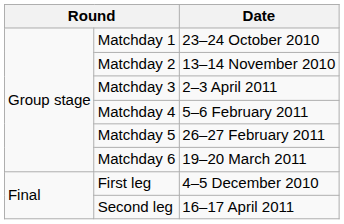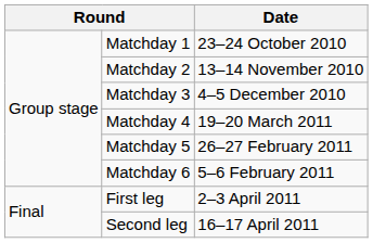 <table class="wikitable">
 <tr>
 <th colspan=2>Round</th>
 <th>Date</th>
 </tr>
 <tr>
 <td rowspan=6>Group stage</td>
 <td>Matchday 1</td>
 <td>23–24 October 2010</td>
 </tr>
 <tr>
 <td>Matchday 2</td>
 <td>13–14 November 2010</td>
 </tr>
 <tr>
 <td>Matchday 3</td>
-<td>2–3 April 2011</td>
+<td>4–5 December 2010</td>
 </tr>
 <tr>
 <td>Matchday 4</td>
-<td>5–6 February 2011</td>
+<td>19–20 March 2011</td>
 </tr>
 <tr>
 <td>Matchday 5</td>
 <td>26–27 February 2011</td>
 </tr>
 <tr>
 <td>Matchday 6</td>
-<td>19–20 March 2011</td>
+<td>5–6 February 2011</td>
 </tr>
 <tr>
 <td rowspan=2>Final</td>
 <td>First leg</td>
-<td>4–5 December 2010</td>
+<td>2–3 April 2011</td>
 </tr>
 <tr>
 <td>Second leg</td>
 <td>16–17 April 2011</td>
 </tr>
 </table>
